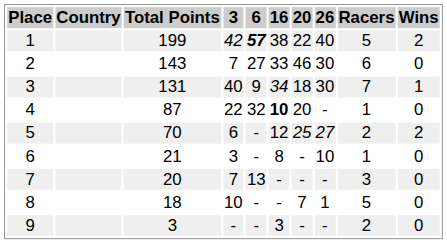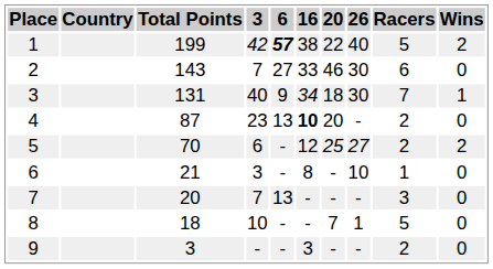 <table border="0" style="border: 1px solid #999; background-color:#FFFFFF; text-align:center">
 <tr align="center" bgcolor="#CCCCCC">
 <th>Place</th>
 <th>Country</th>
 <th>Total Points</th>
 <th>3</th>
 <th>6</th>
 <th>16</th>
 <th>20</th>
 <th>26</th>
 <th>Racers</th>
 <th>Wins</th>
 </tr>
 <tr bgcolor="#EFEFEF">
 <td>1</td>
 <td align="left"></td>
 <td>199</td>
 <td><em>42</em></td>
 <td><strong><em>57</em></strong></td>
 <td>38</td>
 <td>22</td>
 <td>40</td>
 <td>5</td>
 <td>2</td>
 </tr>
 <tr>
 <td>2</td>
 <td align="left"></td>
 <td>143</td>
 <td>7</td>
 <td>27</td>
 <td>33</td>
 <td>46</td>
 <td>30</td>
 <td>6</td>
 <td>0</td>
 </tr>
 <tr bgcolor="#EFEFEF">
 <td>3</td>
 <td align="left"></td>
 <td>131</td>
 <td>40</td>
 <td>9</td>
 <td><em>34</em></td>
 <td>18</td>
 <td>30</td>
 <td>7</td>
 <td>1</td>
 </tr>
 <tr>
 <td>4</td>
 <td align="left"></td>
 <td>87</td>
-<td>22</td>
-<td>32</td>
+<td>23</td>
+<td>13</td>
 <td><strong>10</strong></td>
 <td>20</td>
 <td>-</td>
-<td>1</td>
+<td>2</td>
 <td>0</td>
 </tr>
 <tr bgcolor="#EFEFEF">
 <td>5</td>
 <td align="left"></td>
 <td>70</td>
 <td>6</td>
 <td>-</td>
 <td>12</td>
 <td><em>25</em></td>
 <td><em>27</em></td>
 <td>2</td>
 <td>2</td>
 </tr>
 <tr>
 <td>6</td>
 <td align="left"></td>
 <td>21</td>
 <td>3</td>
 <td>-</td>
 <td>8</td>
 <td>-</td>
 <td>10</td>
 <td>1</td>
 <td>0</td>
 </tr>
 <tr bgcolor="#EFEFEF">
 <td>7</td>
 <td align="left"></td>
 <td>20</td>
 <td>7</td>
 <td>13</td>
 <td>-</td>
 <td>-</td>
 <td>-</td>
 <td>3</td>
 <td>0</td>
 </tr>
 <tr>
 <td>8</td>
 <td align="left"></td>
 <td>18</td>
 <td>10</td>
 <td>-</td>
 <td>-</td>
 <td>7</td>
 <td>1</td>
 <td>5</td>
 <td>0</td>
 </tr>
 <tr bgcolor="#EFEFEF">
 <td>9</td>
 <td align="left"></td>
 <td>3</td>
 <td>-</td>
 <td>-</td>
 <td>3</td>
 <td>-</td>
 <td>-</td>
 <td>2</td>
 <td>0</td>
 </tr>
 </table>
